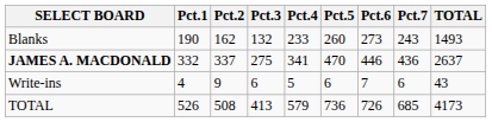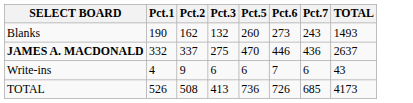 <table class="wikitable">
 <tr>
 <th>SELECT BOARD</th>
 <th>Pct.1</th>
 <th>Pct.2</th>
 <th>Pct.3</th>
-<th>Pct.4</th>
 <th>Pct.5</th>
 <th>Pct.6</th>
 <th>Pct.7</th>
 <th>TOTAL</th>
 </tr>
 <tr>
 <td>Blanks</td>
 <td>190</td>
 <td>162</td>
 <td>132</td>
-<td>233</td>
 <td>260</td>
 <td>273</td>
 <td>243</td>
 <td>1493</td>
 </tr>
 <tr>
 <td><strong>JAMES A. MACDONALD</strong></td>
 <td>332</td>
 <td>337</td>
 <td>275</td>
-<td>341</td>
 <td>470</td>
 <td>446</td>
 <td>436</td>
 <td>2637</td>
 </tr>
 <tr>
 <td>Write-ins</td>
 <td>4</td>
 <td>9</td>
 <td>6</td>
-<td>5</td>
 <td>6</td>
 <td>7</td>
 <td>6</td>
 <td>43</td>
 </tr>
 <tr>
 <td>TOTAL</td>
 <td>526</td>
 <td>508</td>
 <td>413</td>
-<td>579</td>
 <td>736</td>
 <td>726</td>
 <td>685</td>
 <td>4173</td>
 </tr>
 </table>
